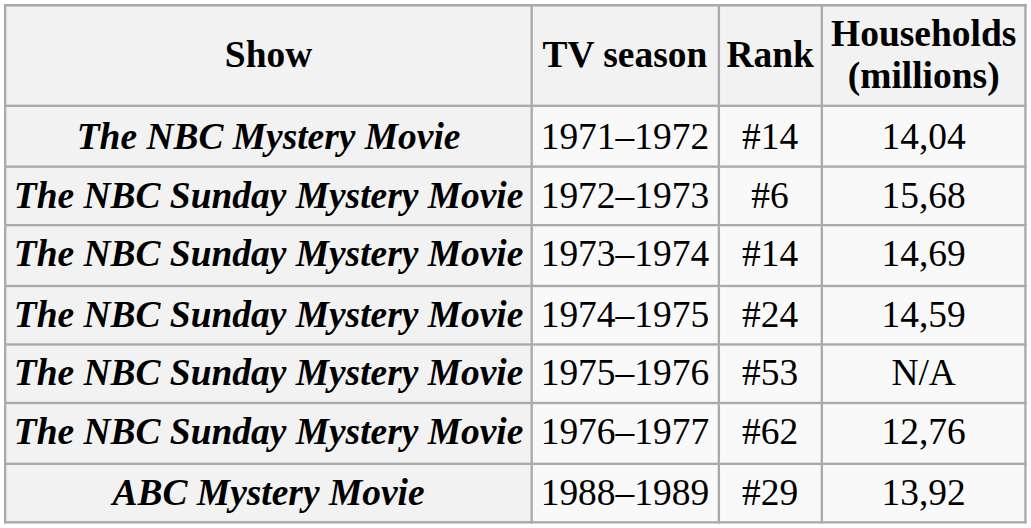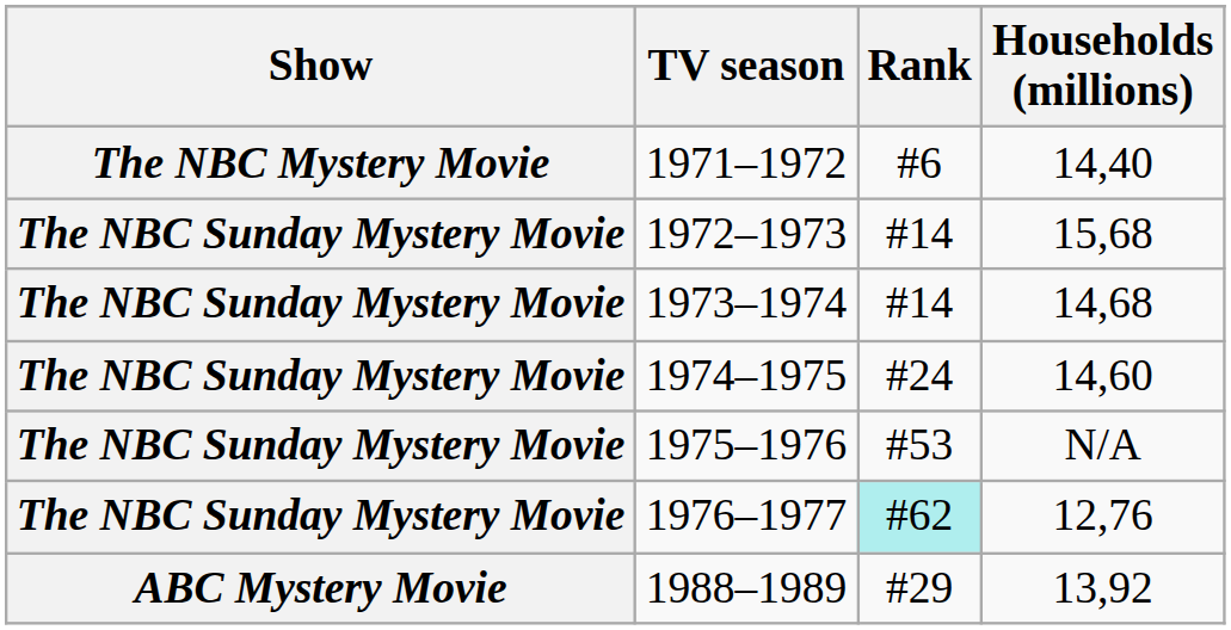 <table style="text-align:center;" class="wikitable">
 <tr>
 </tr>
 <tr>
 <th scope= "col">Show</th>
 <th scope= "col">TV season</th>
 <th scope= "col">Rank</th>
 <th scope= "col">Households<br>(millions)</th>
 </tr>
 <tr>
 <th scope= "row"><em>The NBC Mystery Movie</em></th>
 <td>1971–1972</td>
-<td style="text-align:center">#14</td>
-<td style="text-align:center">14,04</td>
+<td style="text-align:center">#6</td>
+<td style="text-align:center">14,40</td>
 </tr>
 <tr>
 <th scope= "row"><em>The NBC Sunday Mystery Movie</em></th>
 <td>1972–1973</td>
-<td style="text-align:center">#6</td>
+<td style="text-align:center">#14</td>
 <td style="text-align:center">15,68</td>
 </tr>
 <tr>
 <th scope= "row"><em>The NBC Sunday Mystery Movie</em></th>
 <td>1973–1974</td>
 <td style="text-align:center">#14</td>
-<td style="text-align:center">14,69</td>
+<td style="text-align:center">14,68</td>
 </tr>
 <tr>
 <th scope= "row"><em>The NBC Sunday Mystery Movie</em></th>
 <td>1974–1975</td>
 <td style="text-align:center">#24</td>
-<td style="text-align:center">14,59</td>
+<td style="text-align:center">14,60</td>
 </tr>
 <tr>
 <th scope= "row"><em>The NBC Sunday Mystery Movie</em></th>
 <td>1975–1976</td>
 <td style="text-align:center">#53</td>
 <td style="text-align:center">N/A</td>
 </tr>
 <tr>
 <th scope= "row"><em>The NBC Sunday Mystery Movie</em></th>
 <td>1976–1977</td>
-<td style="text-align:center">#62</td>
+<td style="background: paleturquoise; text-align:center">#62</td>
 <td style="text-align:center">12,76</td>
 </tr>
 <tr>
 <th scope= "row"><em>ABC Mystery Movie</em></th>
 <td>1988–1989</td>
 <td style="text-align:center">#29</td>
 <td style="text-align:center">13,92</td>
 </tr>
 </table>
